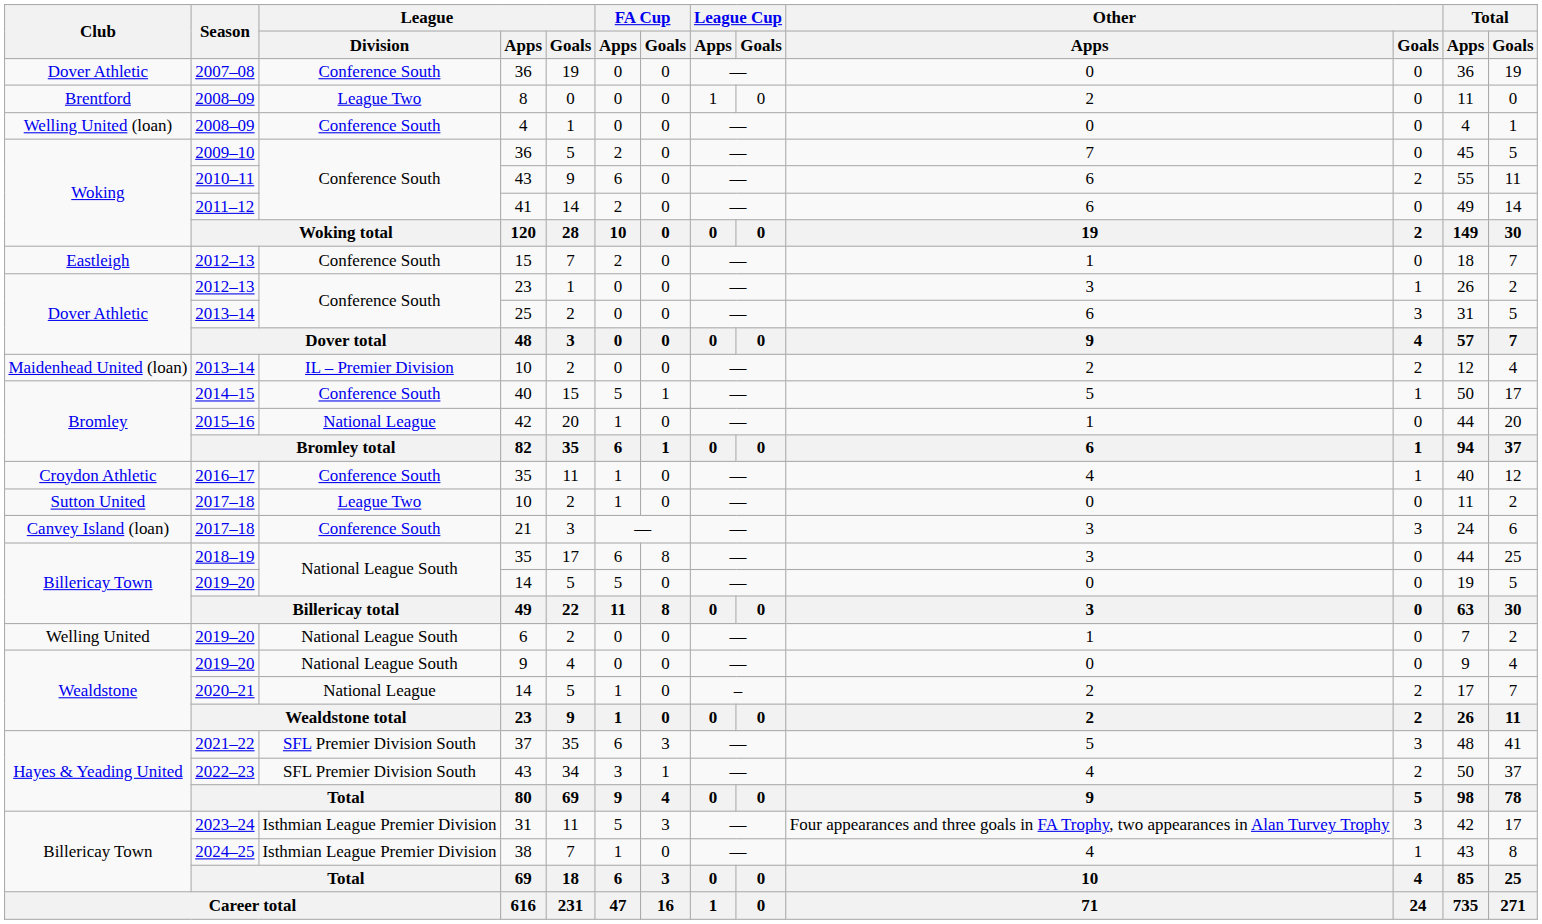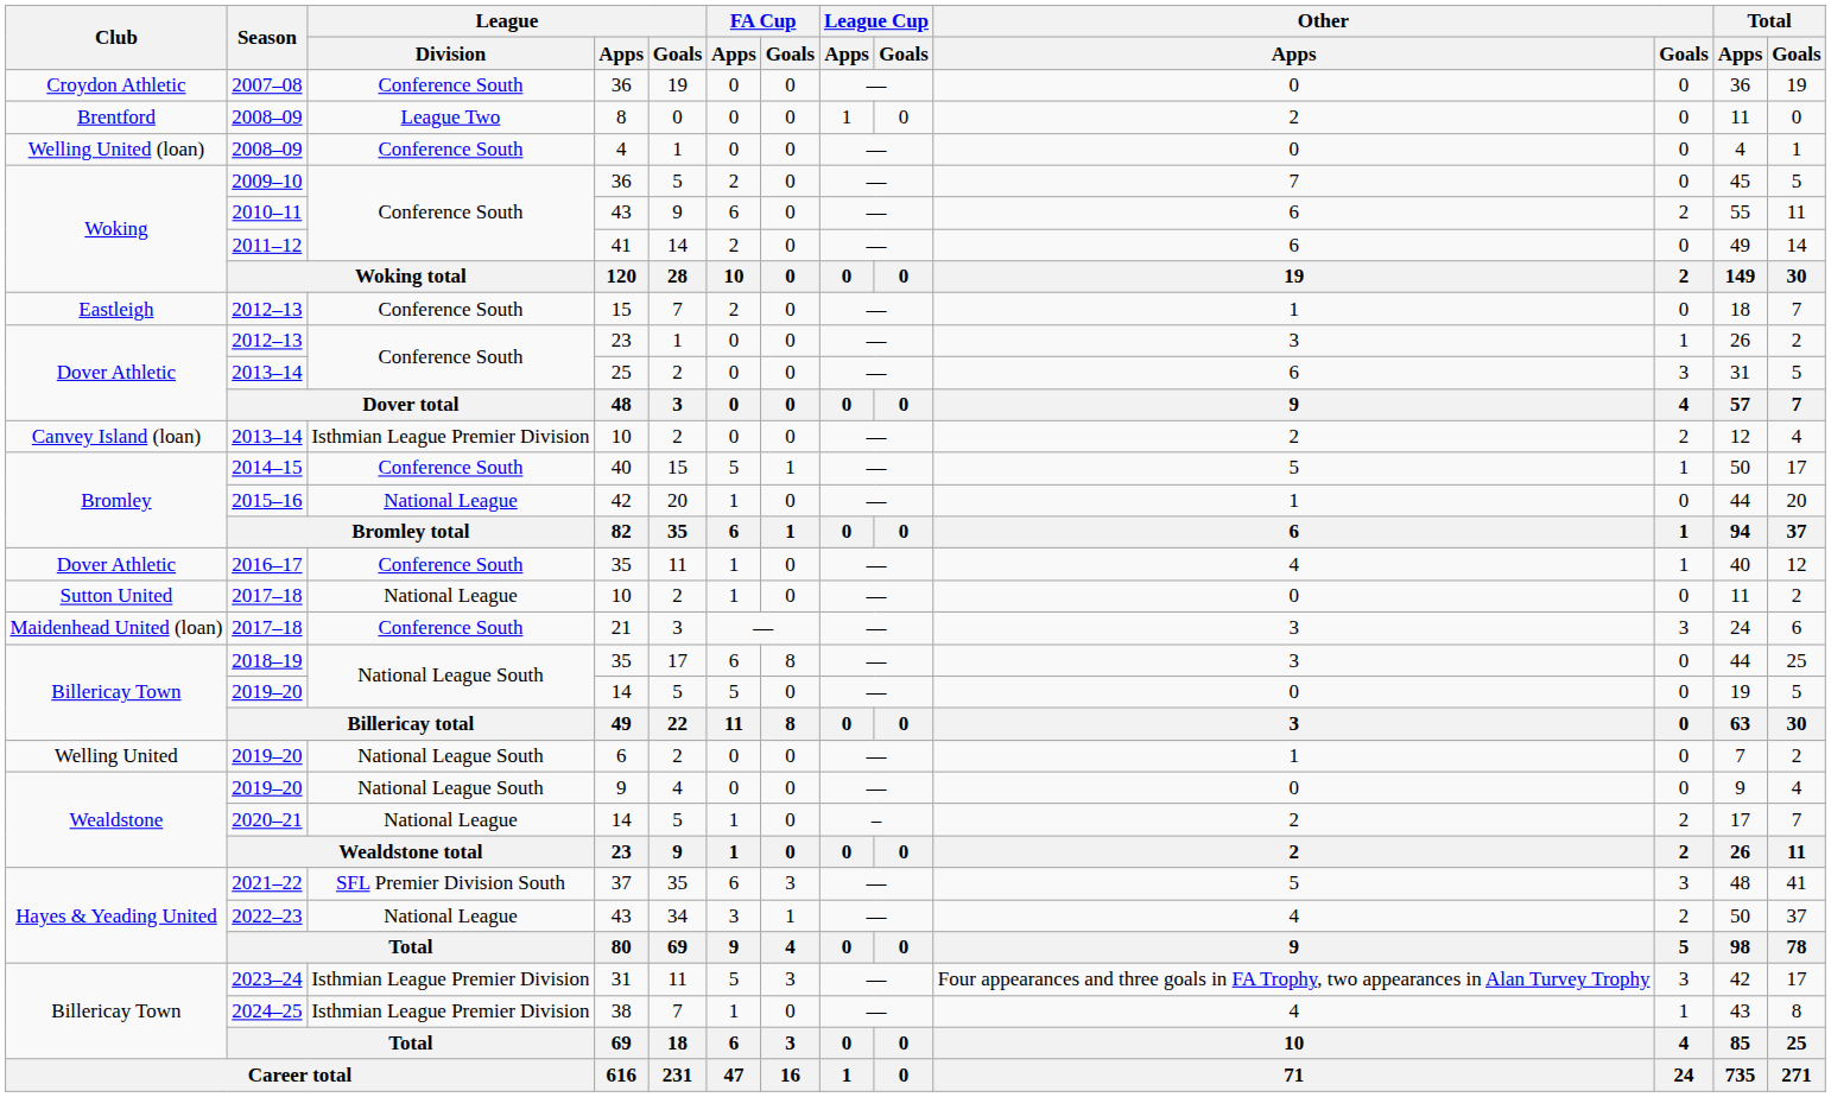 <table class="wikitable" style="text-align:center">
 <tr>
 <th rowspan="2">Club</th>
 <th rowspan="2">Season</th>
 <th colspan="3">League</th>
 <th colspan="2"><a href='#'>FA Cup</a></th>
 <th colspan="2"><a href='#'>League Cup</a></th>
 <th colspan="2">Other</th>
 <th colspan="2">Total</th>
 </tr>
 <tr>
 <th>Division</th>
 <th>Apps</th>
 <th>Goals</th>
 <th>Apps</th>
 <th>Goals</th>
 <th>Apps</th>
 <th>Goals</th>
 <th>Apps</th>
 <th>Goals</th>
 <th>Apps</th>
 <th>Goals</th>
 </tr>
 <tr>
-<td><a href='#'>Dover Athletic</a></td>
+<td><a href='#'>Croydon Athletic</a></td>
 <td><a href='#'>2007–08</a></td>
 <td><a href='#'>Conference South</a></td>
 <td>36</td>
 <td>19</td>
 <td>0</td>
 <td>0</td>
 <td colspan="2">—</td>
 <td>0</td>
 <td>0</td>
 <td>36</td>
 <td>19</td>
 </tr>
 <tr>
 <td><a href='#'>Brentford</a></td>
 <td><a href='#'>2008–09</a></td>
 <td><a href='#'>League Two</a></td>
 <td>8</td>
 <td>0</td>
 <td>0</td>
 <td>0</td>
 <td>1</td>
 <td>0</td>
 <td>2</td>
 <td>0</td>
 <td>11</td>
 <td>0</td>
 </tr>
 <tr>
 <td><a href='#'>Welling United</a> (loan)</td>
 <td><a href='#'>2008–09</a></td>
 <td><a href='#'>Conference South</a></td>
 <td>4</td>
 <td>1</td>
 <td>0</td>
 <td>0</td>
 <td colspan="2">—</td>
 <td>0</td>
 <td>0</td>
 <td>4</td>
 <td>1</td>
 </tr>
 <tr>
 <td rowspan="4"><a href='#'>Woking</a></td>
 <td><a href='#'>2009–10</a></td>
 <td rowspan="3">Conference South</td>
 <td>36</td>
 <td>5</td>
 <td>2</td>
 <td>0</td>
 <td colspan="2">—</td>
 <td>7</td>
 <td>0</td>
 <td>45</td>
 <td>5</td>
 </tr>
 <tr>
 <td><a href='#'>2010–11</a></td>
 <td>43</td>
 <td>9</td>
 <td>6</td>
 <td>0</td>
 <td colspan="2">—</td>
 <td>6</td>
 <td>2</td>
 <td>55</td>
 <td>11</td>
 </tr>
 <tr>
 <td><a href='#'>2011–12</a></td>
 <td>41</td>
 <td>14</td>
 <td>2</td>
 <td>0</td>
 <td colspan="2">—</td>
 <td>6</td>
 <td>0</td>
 <td>49</td>
 <td>14</td>
 </tr>
 <tr>
 <th colspan="2">Woking total</th>
 <th>120</th>
 <th>28</th>
 <th>10</th>
 <th>0</th>
 <th>0</th>
 <th>0</th>
 <th>19</th>
 <th>2</th>
 <th>149</th>
 <th>30</th>
 </tr>
 <tr>
 <td><a href='#'>Eastleigh</a></td>
 <td><a href='#'>2012–13</a></td>
 <td>Conference South</td>
 <td>15</td>
 <td>7</td>
 <td>2</td>
 <td>0</td>
 <td colspan="2">—</td>
 <td>1</td>
 <td>0</td>
 <td>18</td>
 <td>7</td>
 </tr>
 <tr>
 <td rowspan="3"><a href='#'>Dover Athletic</a></td>
 <td><a href='#'>2012–13</a></td>
 <td rowspan="2">Conference South</td>
 <td>23</td>
 <td>1</td>
 <td>0</td>
 <td>0</td>
 <td colspan="2">—</td>
 <td>3</td>
 <td>1</td>
 <td>26</td>
 <td>2</td>
 </tr>
 <tr>
 <td><a href='#'>2013–14</a></td>
 <td>25</td>
 <td>2</td>
 <td>0</td>
 <td>0</td>
 <td colspan="2">—</td>
 <td>6</td>
 <td>3</td>
 <td>31</td>
 <td>5</td>
 </tr>
 <tr>
 <th colspan="2">Dover total</th>
 <th>48</th>
 <th>3</th>
 <th>0</th>
 <th>0</th>
 <th>0</th>
 <th>0</th>
 <th>9</th>
 <th>4</th>
 <th>57</th>
 <th>7</th>
 </tr>
 <tr>
-<td><a href='#'>Maidenhead United</a> (loan)</td>
+<td><a href='#'>Canvey Island</a> (loan)</td>
 <td><a href='#'>2013–14</a></td>
-<td><a href='#'>IL – Premier Division</a></td>
+<td>Isthmian League Premier Division</td>
 <td>10</td>
 <td>2</td>
 <td>0</td>
 <td>0</td>
 <td colspan="2">—</td>
 <td>2</td>
 <td>2</td>
 <td>12</td>
 <td>4</td>
 </tr>
 <tr>
 <td rowspan="3"><a href='#'>Bromley</a></td>
 <td><a href='#'>2014–15</a></td>
 <td><a href='#'>Conference South</a></td>
 <td>40</td>
 <td>15</td>
 <td>5</td>
 <td>1</td>
 <td colspan="2">—</td>
 <td>5</td>
 <td>1</td>
 <td>50</td>
 <td>17</td>
 </tr>
 <tr>
 <td><a href='#'>2015–16</a></td>
 <td><a href='#'>National League</a></td>
 <td>42</td>
 <td>20</td>
 <td>1</td>
 <td>0</td>
 <td colspan="2">—</td>
 <td>1</td>
 <td>0</td>
 <td>44</td>
 <td>20</td>
 </tr>
 <tr>
 <th colspan="2">Bromley total</th>
 <th>82</th>
 <th>35</th>
 <th>6</th>
 <th>1</th>
 <th>0</th>
 <th>0</th>
 <th>6</th>
 <th>1</th>
 <th>94</th>
 <th>37</th>
 </tr>
 <tr>
-<td><a href='#'>Croydon Athletic</a></td>
+<td><a href='#'>Dover Athletic</a></td>
 <td><a href='#'>2016–17</a></td>
 <td><a href='#'>Conference South</a></td>
 <td>35</td>
 <td>11</td>
 <td>1</td>
 <td>0</td>
 <td colspan="2">—</td>
 <td>4</td>
 <td>1</td>
 <td>40</td>
 <td>12</td>
 </tr>
 <tr>
 <td><a href='#'>Sutton United</a></td>
 <td><a href='#'>2017–18</a></td>
-<td><a href='#'>League Two</a></td>
+<td>National League</td>
 <td>10</td>
 <td>2</td>
 <td>1</td>
 <td>0</td>
 <td colspan="2">—</td>
 <td>0</td>
 <td>0</td>
 <td>11</td>
 <td>2</td>
 </tr>
 <tr>
-<td><a href='#'>Canvey Island</a> (loan)</td>
+<td><a href='#'>Maidenhead United</a> (loan)</td>
 <td><a href='#'>2017–18</a></td>
 <td><a href='#'>Conference South</a></td>
 <td>21</td>
 <td>3</td>
 <td colspan="2">—</td>
 <td colspan="2">—</td>
 <td>3</td>
 <td>3</td>
 <td>24</td>
 <td>6</td>
 </tr>
 <tr>
 <td rowspan="3"><a href='#'>Billericay Town</a></td>
 <td><a href='#'>2018–19</a></td>
 <td rowspan="2">National League South</td>
 <td>35</td>
 <td>17</td>
 <td>6</td>
 <td>8</td>
 <td colspan="2">—</td>
 <td>3</td>
 <td>0</td>
 <td>44</td>
 <td>25</td>
 </tr>
 <tr>
 <td><a href='#'>2019–20</a></td>
 <td>14</td>
 <td>5</td>
 <td>5</td>
 <td>0</td>
 <td colspan="2">—</td>
 <td>0</td>
 <td>0</td>
 <td>19</td>
 <td>5</td>
 </tr>
 <tr>
 <th colspan="2">Billericay total</th>
 <th>49</th>
 <th>22</th>
 <th>11</th>
 <th>8</th>
 <th>0</th>
 <th>0</th>
 <th>3</th>
 <th>0</th>
 <th>63</th>
 <th>30</th>
 </tr>
 <tr>
 <td>Welling United</td>
 <td><a href='#'>2019–20</a></td>
 <td>National League South</td>
 <td>6</td>
 <td>2</td>
 <td>0</td>
 <td>0</td>
 <td colspan="2">—</td>
 <td>1</td>
 <td>0</td>
 <td>7</td>
 <td>2</td>
 </tr>
 <tr>
 <td rowspan="3"><a href='#'>Wealdstone</a></td>
 <td><a href='#'>2019–20</a></td>
 <td>National League South</td>
 <td>9</td>
 <td>4</td>
 <td>0</td>
 <td>0</td>
 <td colspan="2">—</td>
 <td>0</td>
 <td>0</td>
 <td>9</td>
 <td>4</td>
 </tr>
 <tr>
 <td><a href='#'>2020–21</a></td>
 <td>National League</td>
 <td>14</td>
 <td>5</td>
 <td>1</td>
 <td>0</td>
 <td colspan="2">–</td>
 <td>2</td>
 <td>2</td>
 <td>17</td>
 <td>7</td>
 </tr>
 <tr>
 <th colspan="2">Wealdstone total</th>
 <th>23</th>
 <th>9</th>
 <th>1</th>
 <th>0</th>
 <th>0</th>
 <th>0</th>
 <th>2</th>
 <th>2</th>
 <th>26</th>
 <th>11</th>
 </tr>
 <tr>
 <td rowspan="3"><a href='#'>Hayes & Yeading United</a></td>
 <td><a href='#'>2021–22</a></td>
 <td><a href='#'>SFL</a> Premier Division South</td>
 <td>37</td>
 <td>35</td>
 <td>6</td>
 <td>3</td>
 <td colspan="2">—</td>
 <td>5</td>
 <td>3</td>
 <td>48</td>
 <td>41</td>
 </tr>
 <tr>
 <td><a href='#'>2022–23</a></td>
-<td>SFL Premier Division South</td>
+<td>National League</td>
 <td>43</td>
 <td>34</td>
 <td>3</td>
 <td>1</td>
 <td colspan="2">—</td>
 <td>4</td>
 <td>2</td>
 <td>50</td>
 <td>37</td>
 </tr>
 <tr>
 <th colspan="2">Total</th>
 <th>80</th>
 <th>69</th>
 <th>9</th>
 <th>4</th>
 <th>0</th>
 <th>0</th>
 <th>9</th>
 <th>5</th>
 <th>98</th>
 <th>78</th>
 </tr>
 <tr>
 <td rowspan="3">Billericay Town</td>
 <td><a href='#'>2023–24</a></td>
 <td>Isthmian League Premier Division</td>
 <td>31</td>
 <td>11</td>
 <td>5</td>
 <td>3</td>
 <td colspan="2">—</td>
 <td 6{{efn>Four appearances and three goals in <a href='#'>FA Trophy</a>, two appearances in <a href='#'>Alan Turvey Trophy</a></td>
 <td>3</td>
 <td>42</td>
 <td>17</td>
 </tr>
 <tr>
 <td><a href='#'>2024–25</a></td>
 <td>Isthmian League Premier Division</td>
 <td>38</td>
 <td>7</td>
 <td>1</td>
 <td>0</td>
 <td colspan="2">—</td>
 <td>4</td>
 <td>1</td>
 <td>43</td>
 <td>8</td>
 </tr>
 <tr>
 <th colspan="2">Total</th>
 <th>69</th>
 <th>18</th>
 <th>6</th>
 <th>3</th>
 <th>0</th>
 <th>0</th>
 <th>10</th>
 <th>4</th>
 <th>85</th>
 <th>25</th>
 </tr>
 <tr>
 <th colspan="3">Career total</th>
 <th>616</th>
 <th>231</th>
 <th>47</th>
 <th>16</th>
 <th>1</th>
 <th>0</th>
 <th>71</th>
 <th>24</th>
 <th>735</th>
 <th>271</th>
 </tr>
 </table>
